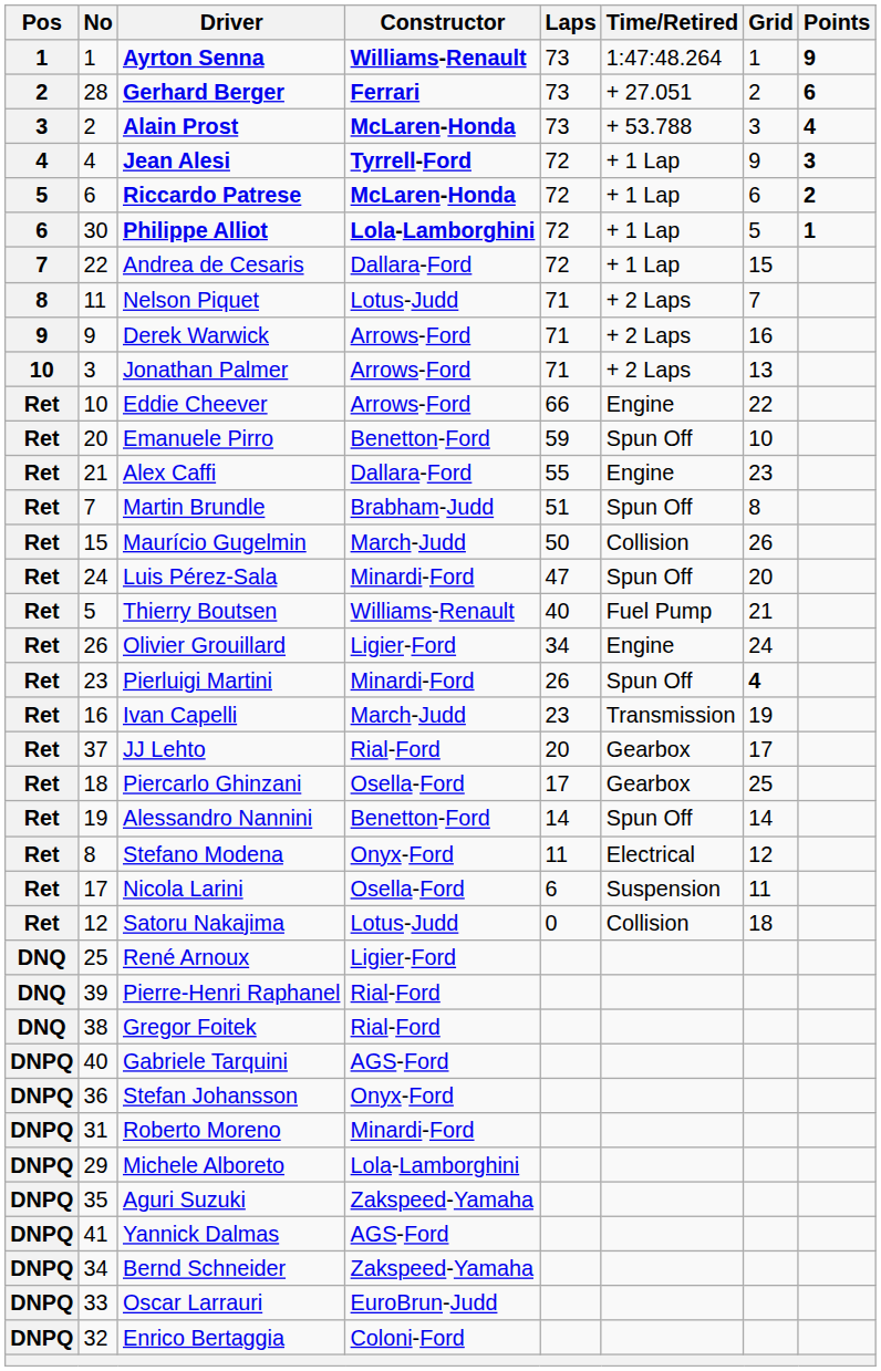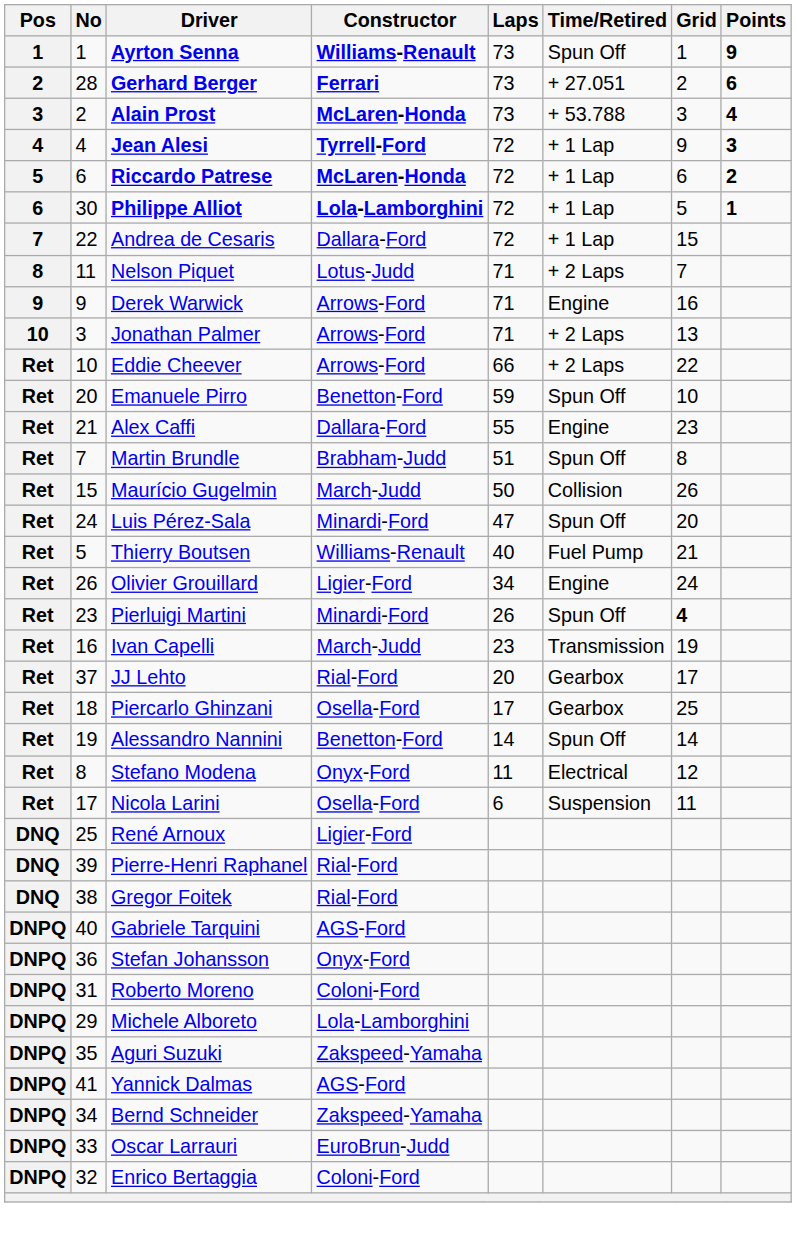 <table class="wikitable" style="font-size: 95%;">
 <tr>
 <th>Pos</th>
 <th>No</th>
 <th>Driver</th>
 <th>Constructor</th>
 <th>Laps</th>
 <th>Time/Retired</th>
 <th>Grid</th>
 <th>Points</th>
 </tr>
 <tr>
 <th>1</th>
 <td>1</td>
 <td> <strong><a href='#'>Ayrton Senna</a></strong></td>
 <td><strong><a href='#'>Williams</a>-<a href='#'>Renault</a></strong></td>
 <td>73</td>
-<td>1:47:48.264</td>
+<td>Spun Off</td>
 <td>1</td>
 <td><strong>9</strong></td>
 </tr>
 <tr>
 <th>2</th>
 <td>28</td>
 <td> <strong><a href='#'>Gerhard Berger</a></strong></td>
 <td><strong><a href='#'>Ferrari</a></strong></td>
 <td>73</td>
 <td>+ 27.051</td>
 <td>2</td>
 <td><strong>6</strong></td>
 </tr>
 <tr>
 <th>3</th>
 <td>2</td>
 <td> <strong><a href='#'>Alain Prost</a></strong></td>
 <td><strong><a href='#'>McLaren</a>-<a href='#'>Honda</a></strong></td>
 <td>73</td>
 <td>+ 53.788</td>
 <td>3</td>
 <td><strong>4</strong></td>
 </tr>
 <tr>
 <th>4</th>
 <td>4</td>
 <td> <strong><a href='#'>Jean Alesi</a></strong></td>
 <td><strong><a href='#'>Tyrrell</a>-<a href='#'>Ford</a></strong></td>
 <td>72</td>
 <td>+ 1 Lap</td>
 <td>9</td>
 <td><strong>3</strong></td>
 </tr>
 <tr>
 <th>5</th>
 <td>6</td>
 <td> <strong><a href='#'>Riccardo Patrese</a></strong></td>
 <td><strong><a href='#'>McLaren</a>-<a href='#'>Honda</a></strong></td>
 <td>72</td>
 <td>+ 1 Lap</td>
 <td>6</td>
 <td><strong>2</strong></td>
 </tr>
 <tr>
 <th>6</th>
 <td>30</td>
 <td> <strong><a href='#'>Philippe Alliot</a></strong></td>
 <td><strong><a href='#'>Lola</a>-<a href='#'>Lamborghini</a></strong></td>
 <td>72</td>
 <td>+ 1 Lap</td>
 <td>5</td>
 <td><strong>1</strong></td>
 </tr>
 <tr>
 <th>7</th>
 <td>22</td>
 <td> <a href='#'>Andrea de Cesaris</a></td>
 <td><a href='#'>Dallara</a>-<a href='#'>Ford</a></td>
 <td>72</td>
 <td>+ 1 Lap</td>
 <td>15</td>
 <td> </td>
 </tr>
 <tr>
 <th>8</th>
 <td>11</td>
 <td> <a href='#'>Nelson Piquet</a></td>
 <td><a href='#'>Lotus</a>-<a href='#'>Judd</a></td>
 <td>71</td>
 <td>+ 2 Laps</td>
 <td>7</td>
 <td> </td>
 </tr>
 <tr>
 <th>9</th>
 <td>9</td>
 <td> <a href='#'>Derek Warwick</a></td>
 <td><a href='#'>Arrows</a>-<a href='#'>Ford</a></td>
 <td>71</td>
-<td>+ 2 Laps</td>
+<td>Engine</td>
 <td>16</td>
 <td> </td>
 </tr>
 <tr>
 <th>10</th>
 <td>3</td>
 <td> <a href='#'>Jonathan Palmer</a></td>
 <td><a href='#'>Arrows</a>-<a href='#'>Ford</a></td>
 <td>71</td>
 <td>+ 2 Laps</td>
 <td>13</td>
 <td> </td>
 </tr>
 <tr>
 <th>Ret</th>
 <td>10</td>
 <td> <a href='#'>Eddie Cheever</a></td>
 <td><a href='#'>Arrows</a>-<a href='#'>Ford</a></td>
 <td>66</td>
-<td>Engine</td>
+<td>+ 2 Laps</td>
 <td>22</td>
 <td> </td>
 </tr>
 <tr>
 <th>Ret</th>
 <td>20</td>
 <td> <a href='#'>Emanuele Pirro</a></td>
 <td><a href='#'>Benetton</a>-<a href='#'>Ford</a></td>
 <td>59</td>
 <td>Spun Off</td>
 <td>10</td>
 <td> </td>
 </tr>
 <tr>
 <th>Ret</th>
 <td>21</td>
 <td> <a href='#'>Alex Caffi</a></td>
 <td><a href='#'>Dallara</a>-<a href='#'>Ford</a></td>
 <td>55</td>
 <td>Engine</td>
 <td>23</td>
 <td> </td>
 </tr>
 <tr>
 <th>Ret</th>
 <td>7</td>
 <td> <a href='#'>Martin Brundle</a></td>
 <td><a href='#'>Brabham</a>-<a href='#'>Judd</a></td>
 <td>51</td>
 <td>Spun Off</td>
 <td>8</td>
 <td> </td>
 </tr>
 <tr>
 <th>Ret</th>
 <td>15</td>
 <td> <a href='#'>Maurício Gugelmin</a></td>
 <td><a href='#'>March</a>-<a href='#'>Judd</a></td>
 <td>50</td>
 <td>Collision</td>
 <td>26</td>
 <td> </td>
 </tr>
 <tr>
 <th>Ret</th>
 <td>24</td>
 <td> <a href='#'>Luis Pérez-Sala</a></td>
 <td><a href='#'>Minardi</a>-<a href='#'>Ford</a></td>
 <td>47</td>
 <td>Spun Off</td>
 <td>20</td>
 <td> </td>
 </tr>
 <tr>
 <th>Ret</th>
 <td>5</td>
 <td> <a href='#'>Thierry Boutsen</a></td>
 <td><a href='#'>Williams</a>-<a href='#'>Renault</a></td>
 <td>40</td>
 <td>Fuel Pump</td>
 <td>21</td>
 <td> </td>
 </tr>
 <tr>
 <th>Ret</th>
 <td>26</td>
 <td> <a href='#'>Olivier Grouillard</a></td>
 <td><a href='#'>Ligier</a>-<a href='#'>Ford</a></td>
 <td>34</td>
 <td>Engine</td>
 <td>24</td>
 <td> </td>
 </tr>
 <tr>
 <th>Ret</th>
 <td>23</td>
 <td> <a href='#'>Pierluigi Martini</a></td>
 <td><a href='#'>Minardi</a>-<a href='#'>Ford</a></td>
 <td>26</td>
 <td>Spun Off</td>
 <td><strong>4</strong></td>
 <td> </td>
 </tr>
 <tr>
 <th>Ret</th>
 <td>16</td>
 <td> <a href='#'>Ivan Capelli</a></td>
 <td><a href='#'>March</a>-<a href='#'>Judd</a></td>
 <td>23</td>
 <td>Transmission</td>
 <td>19</td>
 <td> </td>
 </tr>
 <tr>
 <th>Ret</th>
 <td>37</td>
 <td> <a href='#'>JJ Lehto</a></td>
 <td><a href='#'>Rial</a>-<a href='#'>Ford</a></td>
 <td>20</td>
 <td>Gearbox</td>
 <td>17</td>
 <td> </td>
 </tr>
 <tr>
 <th>Ret</th>
 <td>18</td>
 <td> <a href='#'>Piercarlo Ghinzani</a></td>
 <td><a href='#'>Osella</a>-<a href='#'>Ford</a></td>
 <td>17</td>
 <td>Gearbox</td>
 <td>25</td>
 <td> </td>
 </tr>
 <tr>
 <th>Ret</th>
 <td>19</td>
 <td> <a href='#'>Alessandro Nannini</a></td>
 <td><a href='#'>Benetton</a>-<a href='#'>Ford</a></td>
 <td>14</td>
 <td>Spun Off</td>
 <td>14</td>
 <td> </td>
 </tr>
 <tr>
 <th>Ret</th>
 <td>8</td>
 <td> <a href='#'>Stefano Modena</a></td>
 <td><a href='#'>Onyx</a>-<a href='#'>Ford</a></td>
 <td>11</td>
 <td>Electrical</td>
 <td>12</td>
 <td> </td>
 </tr>
 <tr>
 <th>Ret</th>
 <td>17</td>
 <td> <a href='#'>Nicola Larini</a></td>
 <td><a href='#'>Osella</a>-<a href='#'>Ford</a></td>
 <td>6</td>
 <td>Suspension</td>
 <td>11</td>
 <td> </td>
 </tr>
 <tr>
-<th>Ret</th>
-<td>12</td>
-<td> <a href='#'>Satoru Nakajima</a></td>
-<td><a href='#'>Lotus</a>-<a href='#'>Judd</a></td>
-<td>0</td>
-<td>Collision</td>
-<td>18</td>
-<td> </td>
-</tr>
-<tr>
 <th>DNQ</th>
 <td>25</td>
 <td> <a href='#'>René Arnoux</a></td>
 <td><a href='#'>Ligier</a>-<a href='#'>Ford</a></td>
 <td> </td>
 <td> </td>
 <td> </td>
 <td> </td>
 </tr>
 <tr>
 <th>DNQ</th>
 <td>39</td>
 <td> <a href='#'>Pierre-Henri Raphanel</a></td>
 <td><a href='#'>Rial</a>-<a href='#'>Ford</a></td>
 <td> </td>
 <td> </td>
 <td> </td>
 <td> </td>
 </tr>
 <tr>
 <th>DNQ</th>
 <td>38</td>
 <td> <a href='#'>Gregor Foitek</a></td>
 <td><a href='#'>Rial</a>-<a href='#'>Ford</a></td>
 <td> </td>
 <td> </td>
 <td> </td>
 <td> </td>
 </tr>
 <tr>
 <th>DNPQ</th>
 <td>40</td>
 <td> <a href='#'>Gabriele Tarquini</a></td>
 <td><a href='#'>AGS</a>-<a href='#'>Ford</a></td>
 <td> </td>
 <td> </td>
 <td> </td>
 <td> </td>
 </tr>
 <tr>
 <th>DNPQ</th>
 <td>36</td>
 <td> <a href='#'>Stefan Johansson</a></td>
 <td><a href='#'>Onyx</a>-<a href='#'>Ford</a></td>
 <td> </td>
 <td> </td>
 <td> </td>
 <td> </td>
 </tr>
 <tr>
 <th>DNPQ</th>
 <td>31</td>
 <td> <a href='#'>Roberto Moreno</a></td>
-<td><a href='#'>Minardi</a>-<a href='#'>Ford</a></td>
+<td><a href='#'>Coloni</a>-<a href='#'>Ford</a></td>
 <td> </td>
 <td> </td>
 <td> </td>
 <td> </td>
 </tr>
 <tr>
 <th>DNPQ</th>
 <td>29</td>
 <td> <a href='#'>Michele Alboreto</a></td>
 <td><a href='#'>Lola</a>-<a href='#'>Lamborghini</a></td>
 <td> </td>
 <td> </td>
 <td> </td>
 <td> </td>
 </tr>
 <tr>
 <th>DNPQ</th>
 <td>35</td>
 <td> <a href='#'>Aguri Suzuki</a></td>
 <td><a href='#'>Zakspeed</a>-<a href='#'>Yamaha</a></td>
 <td> </td>
 <td> </td>
 <td> </td>
 <td> </td>
 </tr>
 <tr>
 <th>DNPQ</th>
 <td>41</td>
 <td> <a href='#'>Yannick Dalmas</a></td>
 <td><a href='#'>AGS</a>-<a href='#'>Ford</a></td>
 <td> </td>
 <td> </td>
 <td> </td>
 <td> </td>
 </tr>
 <tr>
 <th>DNPQ</th>
 <td>34</td>
 <td> <a href='#'>Bernd Schneider</a></td>
 <td><a href='#'>Zakspeed</a>-<a href='#'>Yamaha</a></td>
 <td> </td>
 <td> </td>
 <td> </td>
 <td> </td>
 </tr>
 <tr>
 <th>DNPQ</th>
 <td>33</td>
 <td> <a href='#'>Oscar Larrauri</a></td>
 <td><a href='#'>EuroBrun</a>-<a href='#'>Judd</a></td>
 <td> </td>
 <td> </td>
 <td> </td>
 <td> </td>
 </tr>
 <tr>
 <th>DNPQ</th>
 <td>32</td>
 <td> <a href='#'>Enrico Bertaggia</a></td>
 <td><a href='#'>Coloni</a>-<a href='#'>Ford</a></td>
 <td> </td>
 <td> </td>
 <td> </td>
 <td> </td>
 </tr>
 <tr>
 <th colspan="8"></th>
 </tr>
 </table>
